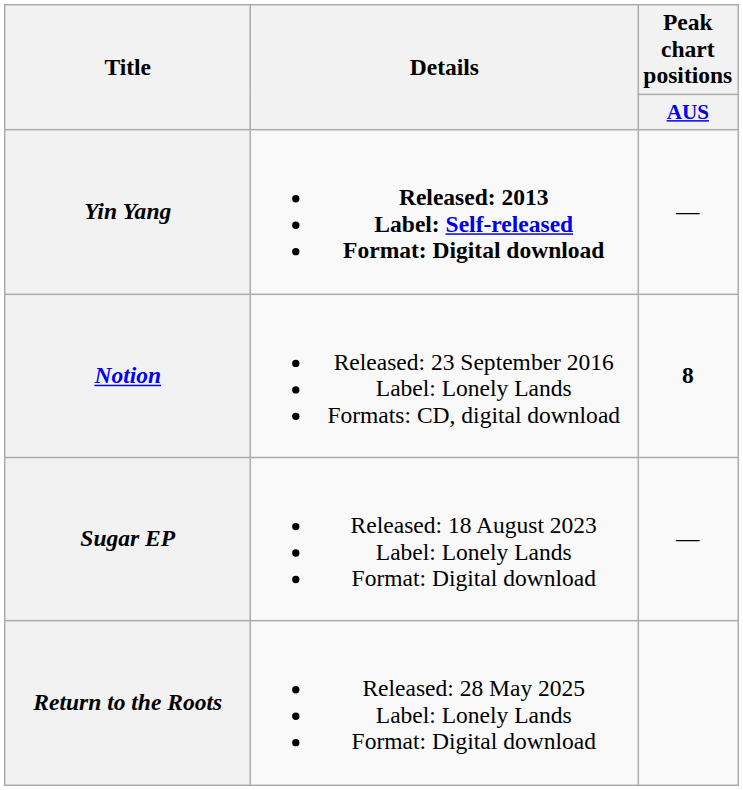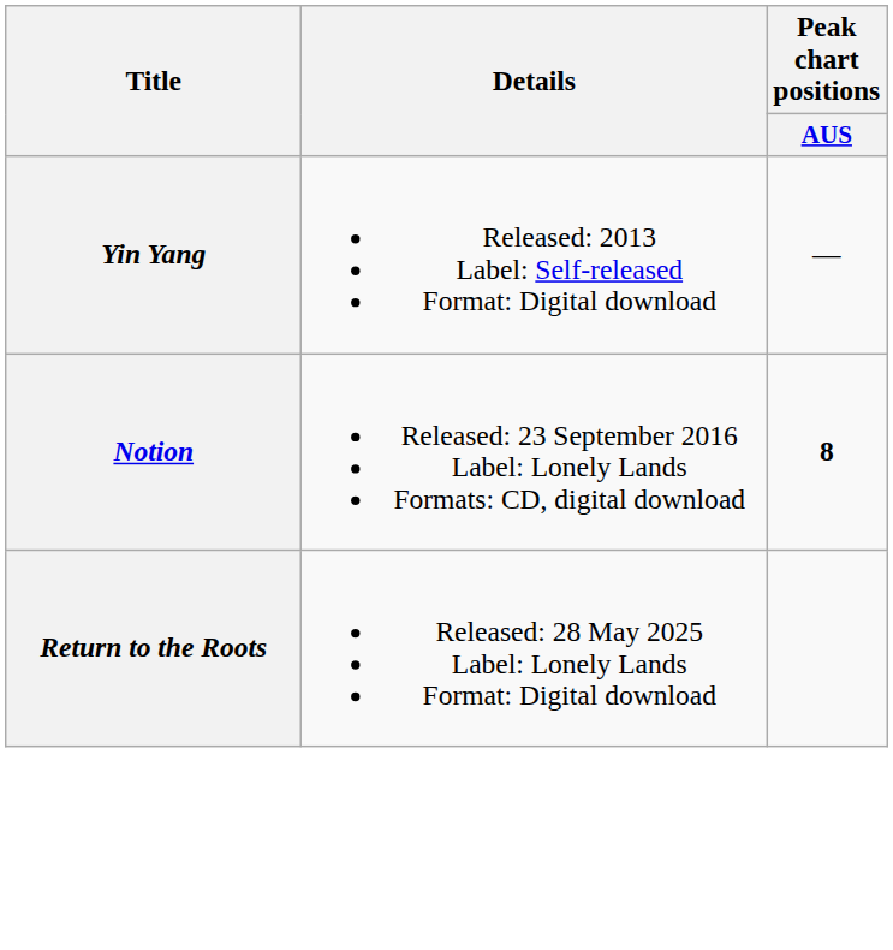 <table class="wikitable plainrowheaders" style="text-align:center;">
 <tr>
 <th scope="col" rowspan="2" style="width:10em;">Title</th>
 <th scope="col" rowspan="2" style="width:16em;">Details</th>
 <th>Peak chart positions</th>
 </tr>
 <tr>
 <th scope="col" style="width:2.5em;font-size:90%;"><a href='#'>AUS</a><br></th>
 </tr>
 <tr>
 <th scope="row"><em>Yin Yang</em></th>
-<td><strong><br><ul><li>Released: 2013</li><li>Label: <a href='#'>Self-released</a></li><li>Format: Digital download</li></ul></strong></td>
+<td><br><ul><li>Released: 2013</li><li>Label: <a href='#'>Self-released</a></li><li>Format: Digital download</li></ul></td>
 <td>—</td>
 </tr>
 <tr>
 <th scope="row"><em><a href='#'>Notion</a></em></th>
 <td><br><ul><li>Released: 23 September 2016</li><li>Label: Lonely Lands</li><li>Formats: CD, digital download</li></ul></td>
 <td><strong>8</strong></td>
 </tr>
 <tr>
-<th scope="row"><em>Sugar EP</em></th>
-<td><br><ul><li>Released: 18 August 2023</li><li>Label: Lonely Lands</li><li>Format: Digital download</li></ul></td>
-<td>—</td>
-</tr>
-<tr>
 <th scope="row"><em>Return to the Roots</em></th>
 <td><br><ul><li>Released: 28 May 2025</li><li>Label: Lonely Lands</li><li>Format: Digital download</li></ul></td>
 <td></td>
 </tr>
 </table>
